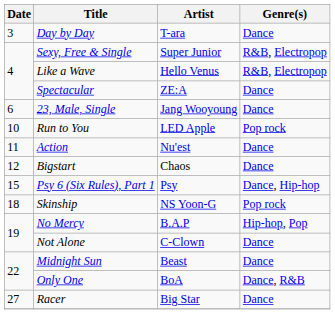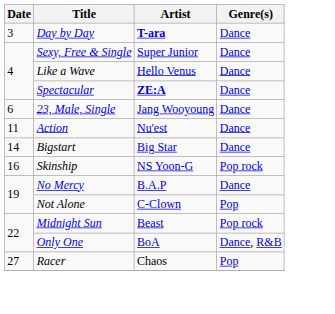 <table class="wikitable" style="text-align: left;">
 <tr>
 <th>Date</th>
 <th>Title</th>
 <th>Artist</th>
 <th>Genre(s)</th>
 </tr>
 <tr>
 <td rowspan="1">3</td>
 <td><a href='#'><em>Day by Day</em></a></td>
-<td><a href='#'>T-ara</a></td>
+<td><strong><a href='#'>T-ara</a></strong></td>
 <td><a href='#'>Dance</a></td>
 </tr>
 <tr>
 <td rowspan="3">4</td>
 <td><em><a href='#'>Sexy, Free & Single</a></em></td>
 <td><a href='#'>Super Junior</a></td>
-<td><a href='#'>R&B</a>, <a href='#'>Electropop</a></td>
+<td><a href='#'>Dance</a></td>
 </tr>
 <tr>
 <td><em>Like a Wave</em></td>
 <td><a href='#'>Hello Venus</a></td>
-<td><a href='#'>R&B</a>, <a href='#'>Electropop</a></td>
+<td><a href='#'>Dance</a></td>
 </tr>
 <tr>
 <td><a href='#'><em>Spectacular</em></a></td>
-<td><a href='#'>ZE:A</a></td>
+<td><strong><a href='#'>ZE:A</a></strong></td>
 <td><a href='#'>Dance</a></td>
 </tr>
 <tr>
 <td rowspan="1">6</td>
 <td><em><a href='#'>23, Male, Single</a></em></td>
 <td><a href='#'>Jang Wooyoung</a></td>
 <td><a href='#'>Dance</a></td>
 </tr>
 <tr>
-<td rowspan="1">10</td>
-<td><em>Run to You</em></td>
-<td><a href='#'>LED Apple</a></td>
-<td><a href='#'>Pop rock</a></td>
-</tr>
-<tr>
 <td rowspan="1">11</td>
 <td><a href='#'><em>Action</em></a></td>
 <td><a href='#'>Nu'est</a></td>
 <td><a href='#'>Dance</a></td>
 </tr>
 <tr>
-<td rowspan="1">12</td>
+<td rowspan="1">14</td>
 <td><em>Bigstart</em></td>
-<td>Chaos</td>
+<td><a href='#'>Big Star</a></td>
 <td><a href='#'>Dance</a></td>
 </tr>
 <tr>
-<td rowspan="1">15</td>
-<td><em><a href='#'>Psy 6 (Six Rules), Part 1</a></em></td>
-<td><a href='#'>Psy</a></td>
-<td><a href='#'>Dance</a>, <a href='#'>Hip-hop</a></td>
-</tr>
-<tr>
-<td rowspan="1">18</td>
+<td rowspan="1">16</td>
 <td><em>Skinship</em></td>
 <td><a href='#'>NS Yoon-G</a></td>
 <td><a href='#'>Pop rock</a></td>
 </tr>
 <tr>
 <td rowspan="2">19</td>
 <td><a href='#'><em>No Mercy</em></a></td>
 <td><a href='#'>B.A.P</a></td>
-<td><a href='#'>Hip-hop</a>, <a href='#'>Pop</a></td>
+<td><a href='#'>Dance</a></td>
 </tr>
 <tr>
 <td><em>Not Alone</em></td>
 <td><a href='#'>C-Clown</a></td>
-<td><a href='#'>Dance</a></td>
+<td><a href='#'>Pop</a></td>
 </tr>
 <tr>
 <td rowspan="2">22</td>
 <td><a href='#'><em>Midnight Sun</em></a></td>
 <td><a href='#'>Beast</a></td>
-<td><a href='#'>Dance</a></td>
+<td><a href='#'>Pop rock</a></td>
 </tr>
 <tr>
 <td><a href='#'><em>Only One</em></a></td>
 <td><a href='#'>BoA</a></td>
 <td><a href='#'>Dance</a>, <a href='#'>R&B</a></td>
 </tr>
 <tr>
 <td rowspan="1">27</td>
 <td><em>Racer</em></td>
-<td><a href='#'>Big Star</a></td>
-<td><a href='#'>Dance</a></td>
+<td>Chaos</td>
+<td><a href='#'>Pop</a></td>
 </tr>
 <tr>
 </tr>
 </table>
